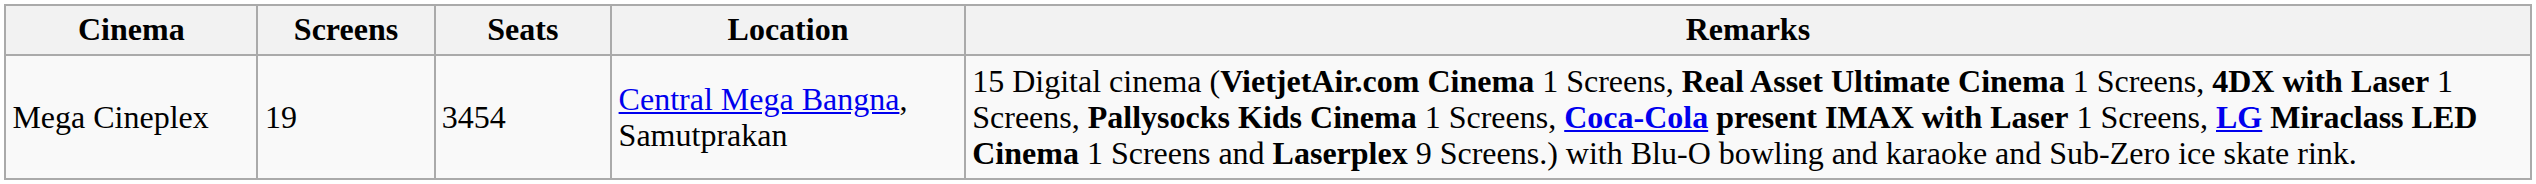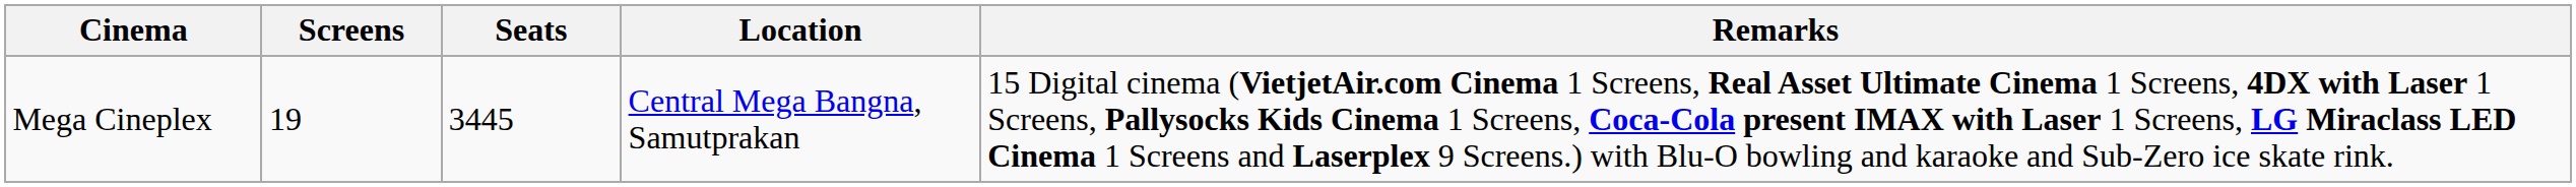 <table class="wikitable" width=100%>
 <tr>
 <th width="10%">Cinema</th>
 <th width="7%">Screens</th>
 <th width="7%">Seats</th>
 <th width="14%">Location</th>
 <th width="62%">Remarks</th>
 </tr>
 <tr>
 <td>Mega Cineplex</td>
 <td>19</td>
-<td>3454</td>
+<td>3445</td>
 <td><a href='#'>Central Mega Bangna</a>, Samutprakan</td>
 <td>15 Digital cinema (<strong>VietjetAir.com Cinema</strong> 1 Screens, <strong>Real Asset Ultimate Cinema</strong> 1 Screens, <strong>4DX with Laser</strong> 1 Screens, <strong>Pallysocks Kids Cinema</strong> 1 Screens, <strong><a href='#'>Coca-Cola</a> present IMAX with Laser</strong> 1 Screens, <strong><a href='#'>LG</a> Miraclass LED Cinema</strong> 1 Screens and <strong>Laserplex</strong> 9 Screens.) with Blu-O bowling and karaoke and Sub-Zero ice skate rink.</td>
 </tr>
 <tr>
 </tr>
 </table>
